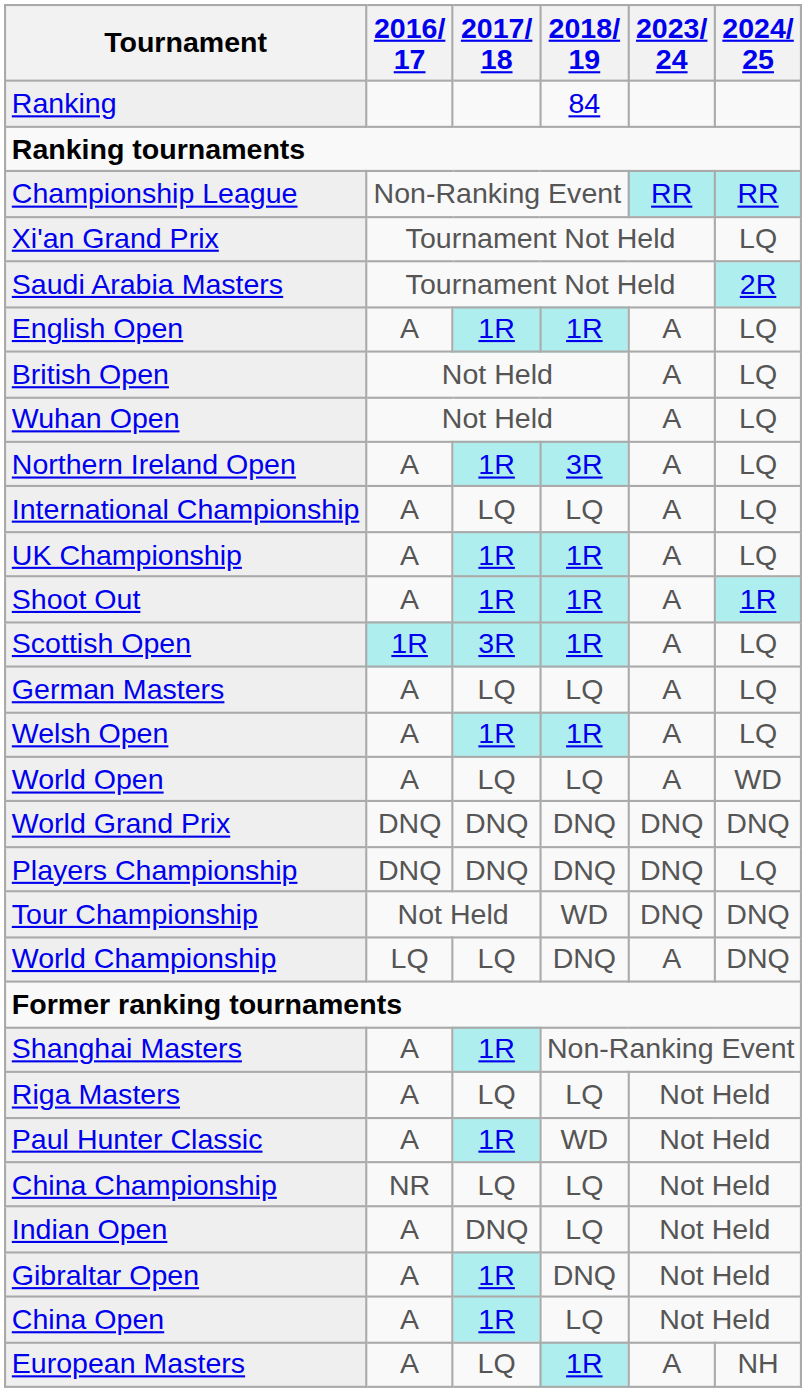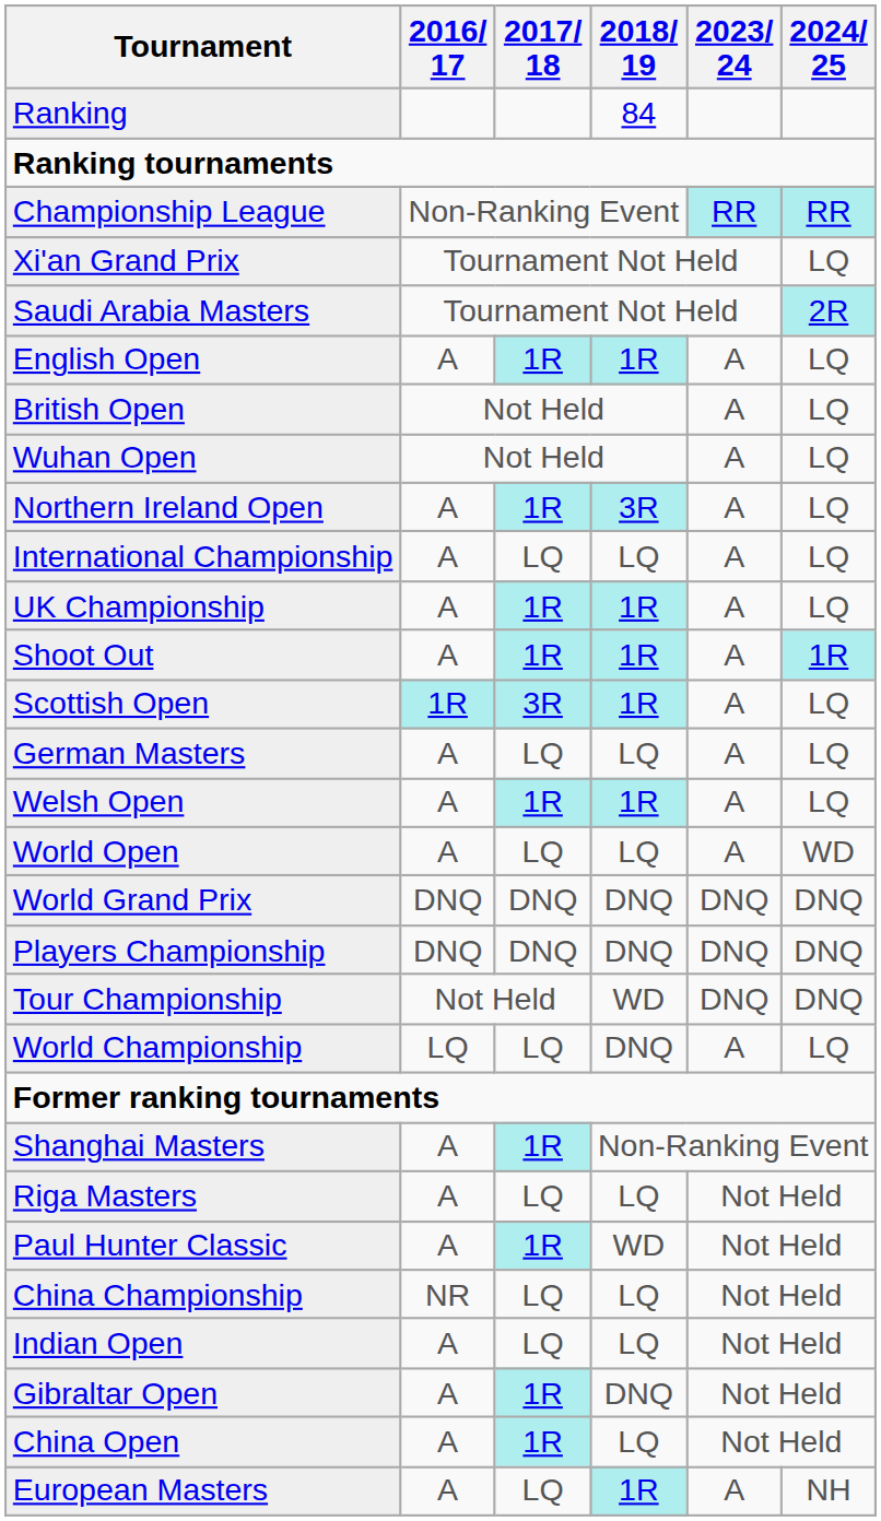 <table class="wikitable" style="font-size:85%;">
 <tr>
 <th>Tournament</th>
 <th><a href='#'>2016/<br>17</a></th>
 <th><a href='#'>2017/<br>18</a></th>
 <th><a href='#'>2018/<br>19</a></th>
 <th><a href='#'>2023/<br>24</a></th>
 <th><a href='#'>2024/<br>25</a></th>
 </tr>
 <tr>
 <td style="background:#EFEFEF;"><a href='#'>Ranking</a></td>
 <td align="center"></td>
 <td align="center"></td>
 <td align="center"><a href='#'>84</a></td>
 <td align="center"></td>
 <td align="center"></td>
 </tr>
 <tr>
 <td colspan="10"><strong>Ranking tournaments</strong></td>
 </tr>
 <tr>
 <td style="background:#EFEFEF;"><a href='#'>Championship League</a></td>
 <td align="center" colspan="3" style="color:#555555;">Non-Ranking Event</td>
 <td align="center" style="background:#afeeee;"><a href='#'>RR</a></td>
 <td align="center" style="background:#afeeee;"><a href='#'>RR</a></td>
 </tr>
 <tr>
 <td style="background:#EFEFEF;"><a href='#'>Xi'an Grand Prix</a></td>
 <td align="center" colspan="4" style="color:#555555;">Tournament Not Held</td>
 <td align="center" style="color:#555555;">LQ</td>
 </tr>
 <tr>
 <td style="background:#EFEFEF;"><a href='#'>Saudi Arabia Masters</a></td>
 <td align="center" colspan="4" style="color:#555555;">Tournament Not Held</td>
 <td align="center" style="background:#afeeee;"><a href='#'>2R</a></td>
 </tr>
 <tr>
 <td style="background:#EFEFEF;"><a href='#'>English Open</a></td>
 <td align="center" style="color:#555555;">A</td>
 <td align="center" style="background:#afeeee;"><a href='#'>1R</a></td>
 <td align="center" style="background:#afeeee;"><a href='#'>1R</a></td>
 <td align="center" style="color:#555555;">A</td>
 <td align="center" style="color:#555555;">LQ</td>
 </tr>
 <tr>
 <td style="background:#EFEFEF;"><a href='#'>British Open</a></td>
 <td align="center" colspan="3" style="color:#555555;">Not Held</td>
 <td align="center" style="color:#555555;">A</td>
 <td align="center" style="color:#555555;">LQ</td>
 </tr>
 <tr>
 <td style="background:#EFEFEF;"><a href='#'>Wuhan Open</a></td>
 <td align="center" colspan="3" style="color:#555555;">Not Held</td>
 <td align="center" style="color:#555555;">A</td>
 <td align="center" style="color:#555555;">LQ</td>
 </tr>
 <tr>
 <td style="background:#EFEFEF;"><a href='#'>Northern Ireland Open</a></td>
 <td align="center" style="color:#555555;">A</td>
 <td align="center" style="background:#afeeee;"><a href='#'>1R</a></td>
 <td align="center" style="background:#afeeee;"><a href='#'>3R</a></td>
 <td align="center" style="color:#555555;">A</td>
 <td align="center" style="color:#555555;">LQ</td>
 </tr>
 <tr>
 <td style="background:#EFEFEF;"><a href='#'>International Championship</a></td>
 <td align="center" style="color:#555555;">A</td>
 <td align="center" style="color:#555555;">LQ</td>
 <td align="center" style="color:#555555;">LQ</td>
 <td align="center" style="color:#555555;">A</td>
 <td align="center" style="color:#555555;">LQ</td>
 </tr>
 <tr>
 <td style="background:#EFEFEF;"><a href='#'>UK Championship</a></td>
 <td align="center" style="color:#555555;">A</td>
 <td align="center" style="background:#afeeee;"><a href='#'>1R</a></td>
 <td align="center" style="background:#afeeee;"><a href='#'>1R</a></td>
 <td align="center" style="color:#555555;">A</td>
 <td align="center" style="color:#555555;">LQ</td>
 </tr>
 <tr>
 <td style="background:#EFEFEF;"><a href='#'>Shoot Out</a></td>
 <td align="center" style="color:#555555;">A</td>
 <td align="center" style="background:#afeeee;"><a href='#'>1R</a></td>
 <td align="center" style="background:#afeeee;"><a href='#'>1R</a></td>
 <td align="center" style="color:#555555;">A</td>
 <td align="center" style="background:#afeeee;"><a href='#'>1R</a></td>
 </tr>
 <tr>
 <td style="background:#EFEFEF;"><a href='#'>Scottish Open</a></td>
 <td align="center" style="background:#afeeee;"><a href='#'>1R</a></td>
 <td align="center" style="background:#afeeee;"><a href='#'>3R</a></td>
 <td align="center" style="background:#afeeee;"><a href='#'>1R</a></td>
 <td align="center" style="color:#555555;">A</td>
 <td align="center" style="color:#555555;">LQ</td>
 </tr>
 <tr>
 <td style="background:#EFEFEF;"><a href='#'>German Masters</a></td>
 <td align="center" style="color:#555555;">A</td>
 <td align="center" style="color:#555555;">LQ</td>
 <td align="center" style="color:#555555;">LQ</td>
 <td align="center" style="color:#555555;">A</td>
 <td align="center" style="color:#555555;">LQ</td>
 </tr>
 <tr>
 <td style="background:#EFEFEF;"><a href='#'>Welsh Open</a></td>
 <td align="center" style="color:#555555;">A</td>
 <td align="center" style="background:#afeeee;"><a href='#'>1R</a></td>
 <td align="center" style="background:#afeeee;"><a href='#'>1R</a></td>
 <td align="center" style="color:#555555;">A</td>
 <td align="center" style="color:#555555;">LQ</td>
 </tr>
 <tr>
 <td style="background:#EFEFEF;"><a href='#'>World Open</a></td>
 <td align="center" style="color:#555555;">A</td>
 <td align="center" style="color:#555555;">LQ</td>
 <td align="center" style="color:#555555;">LQ</td>
 <td align="center" style="color:#555555;">A</td>
 <td align="center" style="color:#555555;">WD</td>
 </tr>
 <tr>
 <td style="background:#EFEFEF;"><a href='#'>World Grand Prix</a></td>
 <td align="center" style="color:#555555;">DNQ</td>
 <td align="center" style="color:#555555;">DNQ</td>
 <td align="center" style="color:#555555;">DNQ</td>
 <td align="center" style="color:#555555;">DNQ</td>
 <td align="center" style="color:#555555;">DNQ</td>
 </tr>
 <tr>
 <td style="background:#EFEFEF;"><a href='#'>Players Championship</a></td>
 <td align="center" style="color:#555555;">DNQ</td>
 <td align="center" style="color:#555555;">DNQ</td>
 <td align="center" style="color:#555555;">DNQ</td>
 <td align="center" style="color:#555555;">DNQ</td>
-<td align="center" style="color:#555555;">LQ</td>
+<td align="center" style="color:#555555;">DNQ</td>
 </tr>
 <tr>
 <td style="background:#EFEFEF;"><a href='#'>Tour Championship</a></td>
 <td align="center" colspan="2" style="color:#555555;">Not Held</td>
 <td align="center" style="color:#555555;">WD</td>
 <td align="center" style="color:#555555;">DNQ</td>
 <td align="center" style="color:#555555;">DNQ</td>
 </tr>
 <tr>
 <td style="background:#EFEFEF;"><a href='#'>World Championship</a></td>
 <td align="center" style="color:#555555;">LQ</td>
 <td align="center" style="color:#555555;">LQ</td>
 <td align="center" style="color:#555555;">DNQ</td>
 <td align="center" style="color:#555555;">A</td>
-<td align="center" style="color:#555555;">DNQ</td>
+<td align="center" style="color:#555555;">LQ</td>
 </tr>
 <tr>
 <td colspan="10"><strong>Former ranking tournaments</strong></td>
 </tr>
 <tr>
 <td style="background:#EFEFEF;"><a href='#'>Shanghai Masters</a></td>
 <td align="center" style="color:#555555;">A</td>
 <td align="center" style="background:#afeeee;"><a href='#'>1R</a></td>
 <td align="center" colspan="3" style="color:#555555;">Non-Ranking Event</td>
 </tr>
 <tr>
 <td style="background:#EFEFEF;"><a href='#'>Riga Masters</a></td>
 <td align="center" style="color:#555555;">A</td>
 <td align="center" style="color:#555555;">LQ</td>
 <td align="center" style="color:#555555;">LQ</td>
 <td align="center" colspan="2" style="color:#555555;">Not Held</td>
 </tr>
 <tr>
 <td style="background:#EFEFEF;"><a href='#'>Paul Hunter Classic</a></td>
 <td align="center" style="color:#555555;">A</td>
 <td align="center" style="background:#afeeee;"><a href='#'>1R</a></td>
 <td align="center" style="color:#555555;">WD</td>
 <td align="center" colspan="2" style="color:#555555;">Not Held</td>
 </tr>
 <tr>
 <td style="background:#EFEFEF;"><a href='#'>China Championship</a></td>
 <td align="center" style="color:#555555;">NR</td>
 <td align="center" style="color:#555555;">LQ</td>
 <td align="center" style="color:#555555;">LQ</td>
 <td align="center" colspan="2" style="color:#555555;">Not Held</td>
 </tr>
 <tr>
 <td style="background:#EFEFEF;"><a href='#'>Indian Open</a></td>
 <td align="center" style="color:#555555;">A</td>
-<td align="center" style="color:#555555;">DNQ</td>
+<td align="center" style="color:#555555;">LQ</td>
 <td align="center" style="color:#555555;">LQ</td>
 <td align="center" colspan="2" style="color:#555555;">Not Held</td>
 </tr>
 <tr>
 <td style="background:#EFEFEF;"><a href='#'>Gibraltar Open</a></td>
 <td align="center" style="color:#555555;">A</td>
 <td align="center" style="background:#afeeee;"><a href='#'>1R</a></td>
 <td align="center" style="color:#555555;">DNQ</td>
 <td align="center" colspan="2" style="color:#555555;">Not Held</td>
 </tr>
 <tr>
 <td style="background:#EFEFEF;"><a href='#'>China Open</a></td>
 <td align="center" style="color:#555555;">A</td>
 <td align="center" style="background:#afeeee;"><a href='#'>1R</a></td>
 <td align="center" style="color:#555555;">LQ</td>
 <td align="center" colspan="2" style="color:#555555;">Not Held</td>
 </tr>
 <tr>
 <td style="background:#EFEFEF;"><a href='#'>European Masters</a></td>
 <td align="center" style="color:#555555;">A</td>
 <td align="center" style="color:#555555;">LQ</td>
 <td align="center" style="background:#afeeee;"><a href='#'>1R</a></td>
 <td align="center" style="color:#555555;">A</td>
 <td align="center" style="color:#555555;">NH</td>
 </tr>
 </table>
